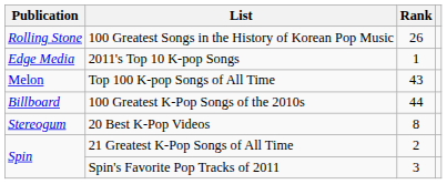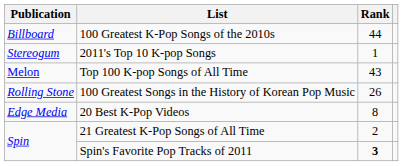 <table class="sortable wikitable">
 <tr>
 <th>Publication</th>
 <th>List</th>
 <th>Rank</th>
 <th class="unsortable"></th>
 </tr>
 <tr>
-<td><em><a href='#'>Rolling Stone</a></em></td>
-<td>100 Greatest Songs in the History of Korean Pop Music</td>
-<td align="center">26</td>
+<td><em><a href='#'>Billboard</a></em></td>
+<td>100 Greatest K-Pop Songs of the 2010s</td>
+<td align="center">44</td>
 <td align="center"></td>
 </tr>
 <tr>
-<td><em><a href='#'>Edge Media</a></em></td>
+<td><em><a href='#'>Stereogum</a></em></td>
 <td>2011's Top 10 K-pop Songs</td>
 <td align="center">1</td>
 <td align="center"></td>
 </tr>
 <tr>
 <td><a href='#'>Melon</a></td>
 <td>Top 100 K-pop Songs of All Time</td>
 <td align="center">43</td>
 <td align="center"></td>
 </tr>
 <tr>
-<td><em><a href='#'>Billboard</a></em></td>
-<td>100 Greatest K-Pop Songs of the 2010s</td>
-<td align="center">44</td>
+<td><em><a href='#'>Rolling Stone</a></em></td>
+<td>100 Greatest Songs in the History of Korean Pop Music</td>
+<td align="center">26</td>
 <td align="center"></td>
 </tr>
 <tr>
-<td><em><a href='#'>Stereogum</a></em></td>
+<td><em><a href='#'>Edge Media</a></em></td>
 <td>20 Best K-Pop Videos</td>
 <td align="center">8</td>
 <td align="center"></td>
 </tr>
 <tr>
 <td rowspan="2"><em><a href='#'>Spin</a></em></td>
 <td>21 Greatest K-Pop Songs of All Time</td>
 <td align="center">2</td>
 <td align="center"></td>
 </tr>
 <tr>
 <td>Spin's Favorite Pop Tracks of 2011</td>
-<td align="center">3</td>
+<td align="center"><strong>3</strong></td>
 <td align="center"></td>
 </tr>
 </table>
